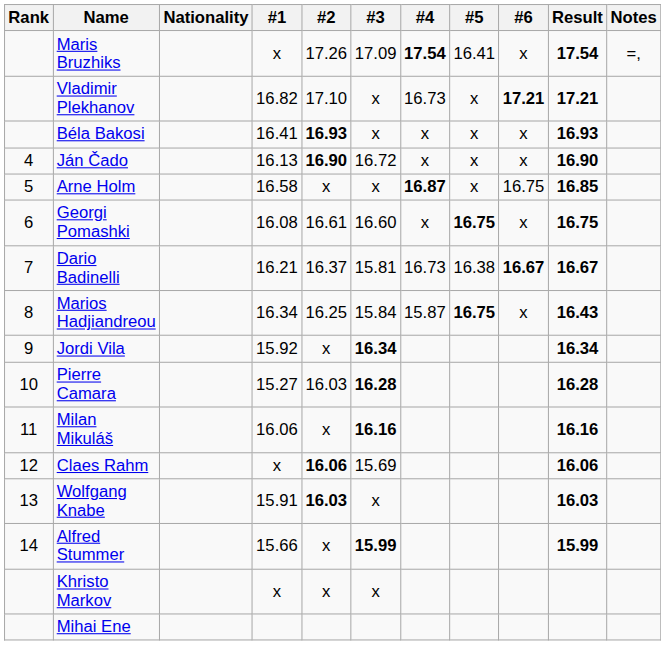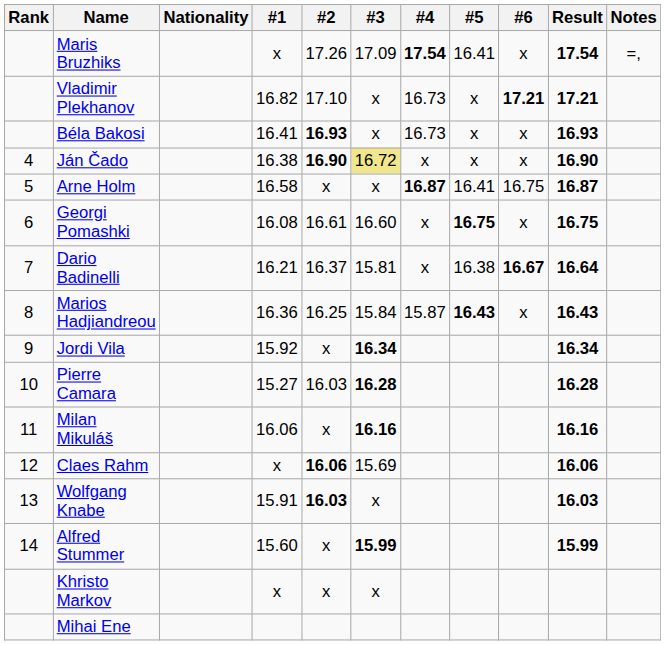 <table class="wikitable sortable" style="text-align:center">
 <tr>
 <th>Rank</th>
 <th>Name</th>
 <th>Nationality</th>
 <th>#1</th>
 <th>#2</th>
 <th>#3</th>
 <th>#4</th>
 <th>#5</th>
 <th>#6</th>
 <th>Result</th>
 <th>Notes</th>
 </tr>
 <tr>
 <td></td>
 <td align="left"><a href='#'>Maris Bruzhiks</a></td>
 <td align=left></td>
 <td>x</td>
 <td>17.26</td>
 <td>17.09</td>
 <td><strong>17.54</strong></td>
 <td>16.41</td>
 <td>x</td>
 <td><strong>17.54</strong></td>
 <td>=, </td>
 </tr>
 <tr>
 <td></td>
 <td align="left"><a href='#'>Vladimir Plekhanov</a></td>
 <td align=left></td>
 <td>16.82</td>
 <td>17.10</td>
 <td>x</td>
 <td>16.73</td>
 <td>x</td>
 <td><strong>17.21</strong></td>
 <td><strong>17.21</strong></td>
 <td></td>
 </tr>
 <tr>
 <td></td>
 <td align="left"><a href='#'>Béla Bakosi</a></td>
 <td align=left></td>
 <td>16.41</td>
 <td><strong>16.93</strong></td>
 <td>x</td>
-<td>x</td>
+<td>16.73</td>
 <td>x</td>
 <td>x</td>
 <td><strong>16.93</strong></td>
 <td></td>
 </tr>
 <tr>
 <td>4</td>
 <td align="left"><a href='#'>Ján Čado</a></td>
 <td align=left></td>
-<td>16.13</td>
+<td>16.38</td>
 <td><strong>16.90</strong></td>
-<td>16.72</td>
+<td style="background: khaki;">16.72</td>
 <td>x</td>
 <td>x</td>
 <td>x</td>
 <td><strong>16.90</strong></td>
 <td></td>
 </tr>
 <tr>
 <td>5</td>
 <td align="left"><a href='#'>Arne Holm</a></td>
 <td align=left></td>
 <td>16.58</td>
 <td>x</td>
 <td>x</td>
 <td><strong>16.87</strong></td>
-<td>x</td>
+<td>16.41</td>
 <td>16.75</td>
-<td><strong>16.85</strong></td>
+<td><strong>16.87</strong></td>
 <td></td>
 </tr>
 <tr>
 <td>6</td>
 <td align="left"><a href='#'>Georgi Pomashki</a></td>
 <td align=left></td>
 <td>16.08</td>
 <td>16.61</td>
 <td>16.60</td>
 <td>x</td>
 <td><strong>16.75</strong></td>
 <td>x</td>
 <td><strong>16.75</strong></td>
 <td></td>
 </tr>
 <tr>
 <td>7</td>
 <td align="left"><a href='#'>Dario Badinelli</a></td>
 <td align=left></td>
 <td>16.21</td>
 <td>16.37</td>
 <td>15.81</td>
-<td>16.73</td>
+<td>x</td>
 <td>16.38</td>
 <td><strong>16.67</strong></td>
-<td><strong>16.67</strong></td>
+<td><strong>16.64</strong></td>
 <td></td>
 </tr>
 <tr>
 <td>8</td>
 <td align="left"><a href='#'>Marios Hadjiandreou</a></td>
 <td align=left></td>
-<td>16.34</td>
+<td>16.36</td>
 <td>16.25</td>
 <td>15.84</td>
 <td>15.87</td>
-<td><strong>16.75</strong></td>
+<td><strong>16.43</strong></td>
 <td>x</td>
 <td><strong>16.43</strong></td>
 <td></td>
 </tr>
 <tr>
 <td>9</td>
 <td align="left"><a href='#'>Jordi Vila</a></td>
 <td align=left></td>
 <td>15.92</td>
 <td>x</td>
 <td><strong>16.34</strong></td>
 <td></td>
 <td></td>
 <td></td>
 <td><strong>16.34</strong></td>
 <td></td>
 </tr>
 <tr>
 <td>10</td>
 <td align="left"><a href='#'>Pierre Camara</a></td>
 <td align=left></td>
 <td>15.27</td>
 <td>16.03</td>
 <td><strong>16.28</strong></td>
 <td></td>
 <td></td>
 <td></td>
 <td><strong>16.28</strong></td>
 <td></td>
 </tr>
 <tr>
 <td>11</td>
 <td align="left"><a href='#'>Milan Mikuláš</a></td>
 <td align=left></td>
 <td>16.06</td>
 <td>x</td>
 <td><strong>16.16</strong></td>
 <td></td>
 <td></td>
 <td></td>
 <td><strong>16.16</strong></td>
 <td></td>
 </tr>
 <tr>
 <td>12</td>
 <td align="left"><a href='#'>Claes Rahm</a></td>
 <td align=left></td>
 <td>x</td>
 <td><strong>16.06</strong></td>
 <td>15.69</td>
 <td></td>
 <td></td>
 <td></td>
 <td><strong>16.06</strong></td>
 <td></td>
 </tr>
 <tr>
 <td>13</td>
 <td align="left"><a href='#'>Wolfgang Knabe</a></td>
 <td align=left></td>
 <td>15.91</td>
 <td><strong>16.03</strong></td>
 <td>x</td>
 <td></td>
 <td></td>
 <td></td>
 <td><strong>16.03</strong></td>
 <td></td>
 </tr>
 <tr>
 <td>14</td>
 <td align="left"><a href='#'>Alfred Stummer</a></td>
 <td align=left></td>
-<td>15.66</td>
+<td>15.60</td>
 <td>x</td>
 <td><strong>15.99</strong></td>
 <td></td>
 <td></td>
 <td></td>
 <td><strong>15.99</strong></td>
 <td></td>
 </tr>
 <tr>
 <td></td>
 <td align="left"><a href='#'>Khristo Markov</a></td>
 <td align=left></td>
 <td>x</td>
 <td>x</td>
 <td>x</td>
 <td></td>
 <td></td>
 <td></td>
 <td></td>
 <td></td>
 </tr>
 <tr>
 <td></td>
 <td align="left"><a href='#'>Mihai Ene</a></td>
 <td align=left></td>
 <td></td>
 <td></td>
 <td></td>
 <td></td>
 <td></td>
 <td></td>
 <td></td>
 <td></td>
 </tr>
 </table>
